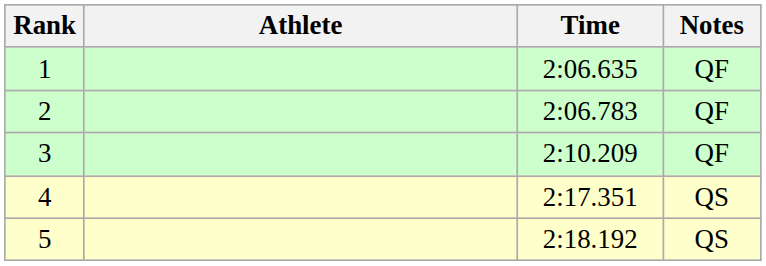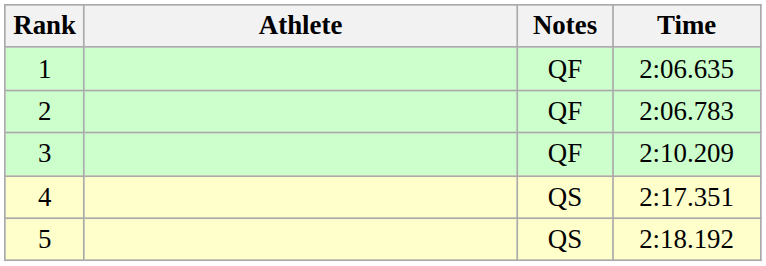 <table class=wikitable style="text-align:center">
 <tr>
 <th width=40>Rank</th>
 <th width=250>Athlete</th>
+<th width=50>Notes</th>
 <th width=80>Time</th>
-<th width=50>Notes</th>
 </tr>
 <tr bgcolor="ccffcc">
 <td>1</td>
 <td align=left></td>
+<td>QF</td>
 <td>2:06.635</td>
-<td>QF</td>
 </tr>
 <tr bgcolor="ccffcc">
 <td>2</td>
 <td align=left></td>
+<td>QF</td>
 <td>2:06.783</td>
-<td>QF</td>
 </tr>
 <tr bgcolor="ccffcc">
 <td>3</td>
 <td align=left></td>
+<td>QF</td>
 <td>2:10.209</td>
-<td>QF</td>
 </tr>
 <tr bgcolor="#ffffcc">
 <td>4</td>
 <td align=left></td>
+<td>QS</td>
 <td>2:17.351</td>
-<td>QS</td>
 </tr>
 <tr bgcolor="#ffffcc">
 <td>5</td>
 <td align=left></td>
+<td>QS</td>
 <td>2:18.192</td>
-<td>QS</td>
 </tr>
 </table>
